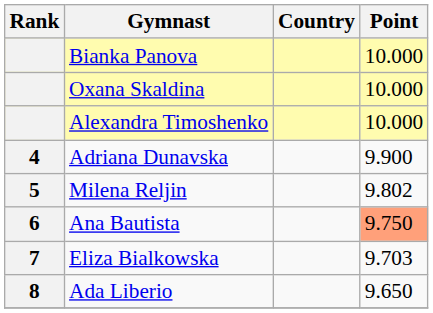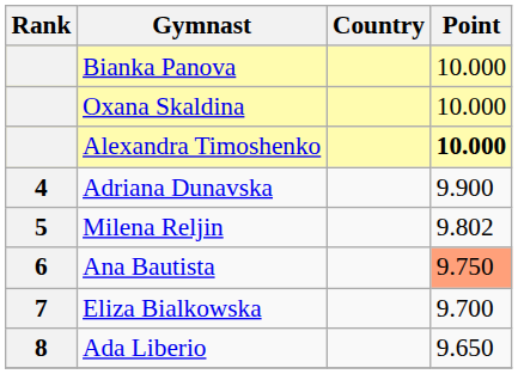 <table class="wikitable sortable">
 <tr>
 <th>Rank</th>
 <th>Gymnast</th>
 <th>Country</th>
 <th>Point</th>
 </tr>
 <tr bgcolor=fffcaf>
 <th></th>
 <td><a href='#'>Bianka Panova</a></td>
 <td></td>
 <td>10.000</td>
 </tr>
 <tr bgcolor=fffcaf>
 <th></th>
 <td><a href='#'>Oxana Skaldina</a></td>
 <td></td>
 <td>10.000</td>
 </tr>
 <tr bgcolor=fffcaf>
 <th></th>
 <td><a href='#'>Alexandra Timoshenko</a></td>
 <td></td>
-<td>10.000</td>
+<td><strong>10.000</strong></td>
 </tr>
 <tr>
 <th>4</th>
 <td><a href='#'>Adriana Dunavska</a></td>
 <td></td>
 <td>9.900</td>
 </tr>
 <tr>
 <th>5</th>
 <td><a href='#'>Milena Reljin</a></td>
 <td></td>
 <td>9.802</td>
 </tr>
 <tr>
 <th>6</th>
 <td><a href='#'>Ana Bautista</a></td>
 <td></td>
 <td style="background: lightsalmon;">9.750</td>
 </tr>
 <tr>
 <th>7</th>
 <td><a href='#'>Eliza Bialkowska</a></td>
 <td></td>
-<td>9.703</td>
+<td>9.700</td>
 </tr>
 <tr>
 <th>8</th>
 <td><a href='#'>Ada Liberio</a></td>
 <td></td>
 <td>9.650</td>
 </tr>
 <tr>
 </tr>
 </table>
